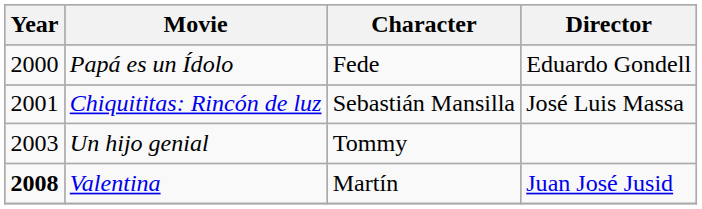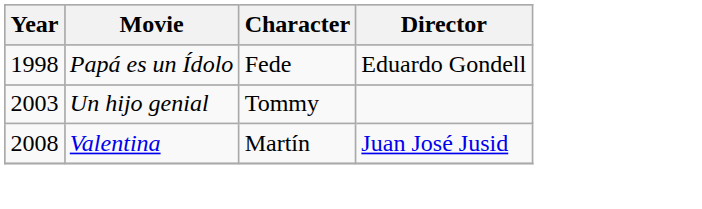 <table class="wikitable" style="font-size: 90%;">
 <tr>
 <th>Year</th>
 <th>Movie</th>
 <th>Character</th>
 <th>Director</th>
 </tr>
 <tr>
-<td>2000</td>
+<td>1998</td>
 <td><em>Papá es un Ídolo</em></td>
 <td>Fede</td>
 <td>Eduardo Gondell</td>
-</tr>
-<tr>
-<td>2001</td>
-<td><em><a href='#'>Chiquititas: Rincón de luz</a></em></td>
-<td>Sebastián Mansilla</td>
-<td>José Luis Massa</td>
 </tr>
 <tr>
 <td>2003</td>
 <td><em>Un hijo genial</em></td>
 <td>Tommy</td>
 <td></td>
 </tr>
 <tr>
-<td><strong>2008</strong></td>
+<td>2008</td>
 <td><em><a href='#'>Valentina</a></em></td>
 <td>Martín</td>
 <td><a href='#'>Juan José Jusid</a></td>
 </tr>
 <tr>
 </tr>
 </table>
